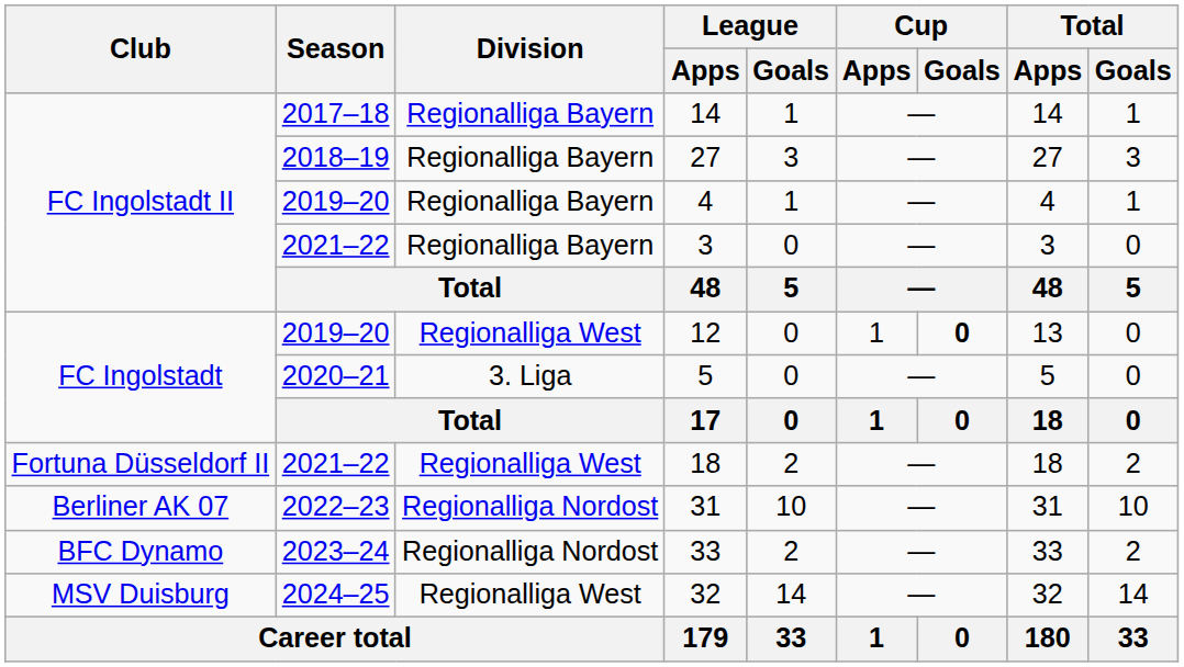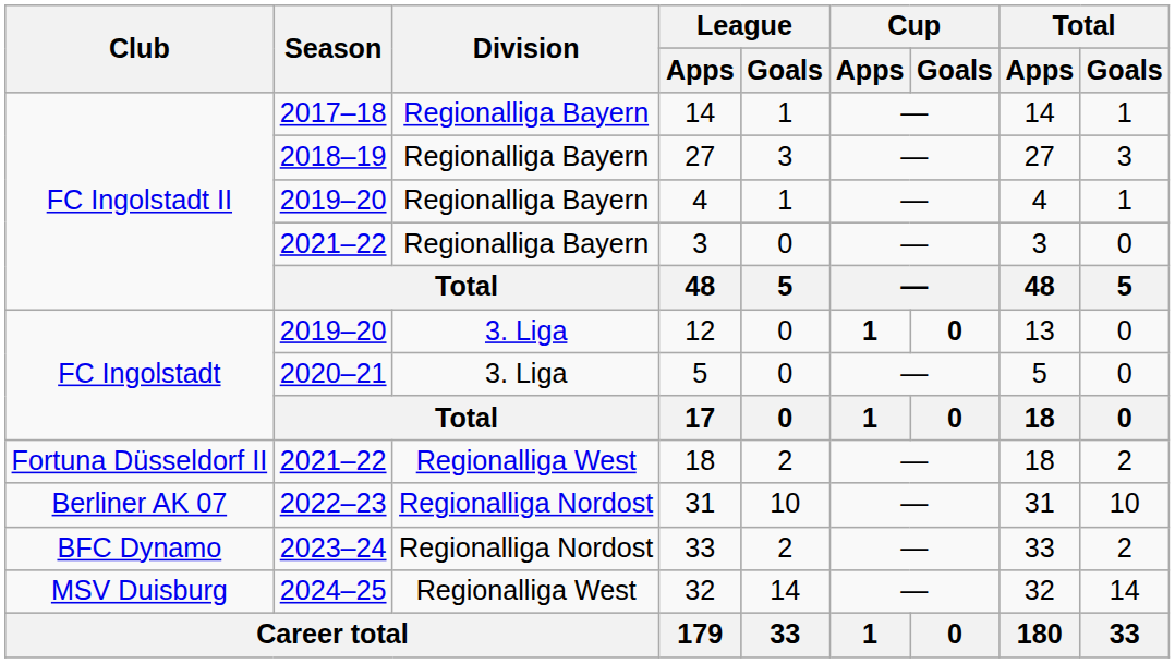 <table class="wikitable" style="text-align:center">
 <tr>
 <th rowspan="2">Club</th>
 <th rowspan="2">Season</th>
 <th rowspan="2">Division</th>
 <th colspan="2">League</th>
 <th colspan="2">Cup</th>
 <th colspan="2">Total</th>
 </tr>
 <tr>
 <th>Apps</th>
 <th>Goals</th>
 <th>Apps</th>
 <th>Goals</th>
 <th>Apps</th>
 <th>Goals</th>
 </tr>
 <tr>
 <td rowspan="5"><a href='#'>FC Ingolstadt II</a></td>
 <td><a href='#'>2017–18</a></td>
 <td><a href='#'>Regionalliga Bayern</a></td>
 <td>14</td>
 <td>1</td>
 <td colspan="2">—</td>
 <td>14</td>
 <td>1</td>
 </tr>
 <tr>
 <td><a href='#'>2018–19</a></td>
 <td>Regionalliga Bayern</td>
 <td>27</td>
 <td>3</td>
 <td colspan="2">—</td>
 <td>27</td>
 <td>3</td>
 </tr>
 <tr>
 <td><a href='#'>2019–20</a></td>
 <td>Regionalliga Bayern</td>
 <td>4</td>
 <td>1</td>
 <td colspan="2">—</td>
 <td>4</td>
 <td>1</td>
 </tr>
 <tr>
 <td><a href='#'>2021–22</a></td>
 <td>Regionalliga Bayern</td>
 <td>3</td>
 <td>0</td>
 <td colspan="2">—</td>
 <td>3</td>
 <td>0</td>
 </tr>
 <tr>
 <th colspan="2">Total</th>
 <th>48</th>
 <th>5</th>
 <th colspan="2">—</th>
 <th>48</th>
 <th>5</th>
 </tr>
 <tr>
 <td rowspan=3><a href='#'>FC Ingolstadt</a></td>
 <td><a href='#'>2019–20</a></td>
-<td><a href='#'>Regionalliga West</a></td>
+<td><a href='#'>3. Liga</a></td>
 <td>12</td>
 <td>0</td>
-<td>1</td>
+<td><strong>1</strong></td>
 <td><strong>0</strong></td>
 <td>13</td>
 <td>0</td>
 </tr>
 <tr>
 <td><a href='#'>2020–21</a></td>
 <td>3. Liga</td>
 <td>5</td>
 <td>0</td>
 <td colspan="2">—</td>
 <td>5</td>
 <td>0</td>
 </tr>
 <tr>
 <th colspan="2">Total</th>
 <th>17</th>
 <th>0</th>
 <th>1</th>
 <th>0</th>
 <th>18</th>
 <th>0</th>
 </tr>
 <tr>
 <td><a href='#'>Fortuna Düsseldorf II</a></td>
 <td><a href='#'>2021–22</a></td>
 <td><a href='#'>Regionalliga West</a></td>
 <td>18</td>
 <td>2</td>
 <td colspan="2">—</td>
 <td>18</td>
 <td>2</td>
 </tr>
 <tr>
 <td><a href='#'>Berliner AK 07</a></td>
 <td><a href='#'>2022–23</a></td>
 <td><a href='#'>Regionalliga Nordost</a></td>
 <td>31</td>
 <td>10</td>
 <td colspan="2">—</td>
 <td>31</td>
 <td>10</td>
 </tr>
 <tr>
 <td><a href='#'>BFC Dynamo</a></td>
 <td><a href='#'>2023–24</a></td>
 <td>Regionalliga Nordost</td>
 <td>33</td>
 <td>2</td>
 <td colspan="2">—</td>
 <td>33</td>
 <td>2</td>
 </tr>
 <tr>
 <td><a href='#'>MSV Duisburg</a></td>
 <td><a href='#'>2024–25</a></td>
 <td>Regionalliga West</td>
 <td>32</td>
 <td>14</td>
 <td colspan="2">—</td>
 <td>32</td>
 <td>14</td>
 </tr>
 <tr>
 <th colspan="3">Career total</th>
 <th>179</th>
 <th>33</th>
 <th>1</th>
 <th>0</th>
 <th>180</th>
 <th>33</th>
 </tr>
 </table>
